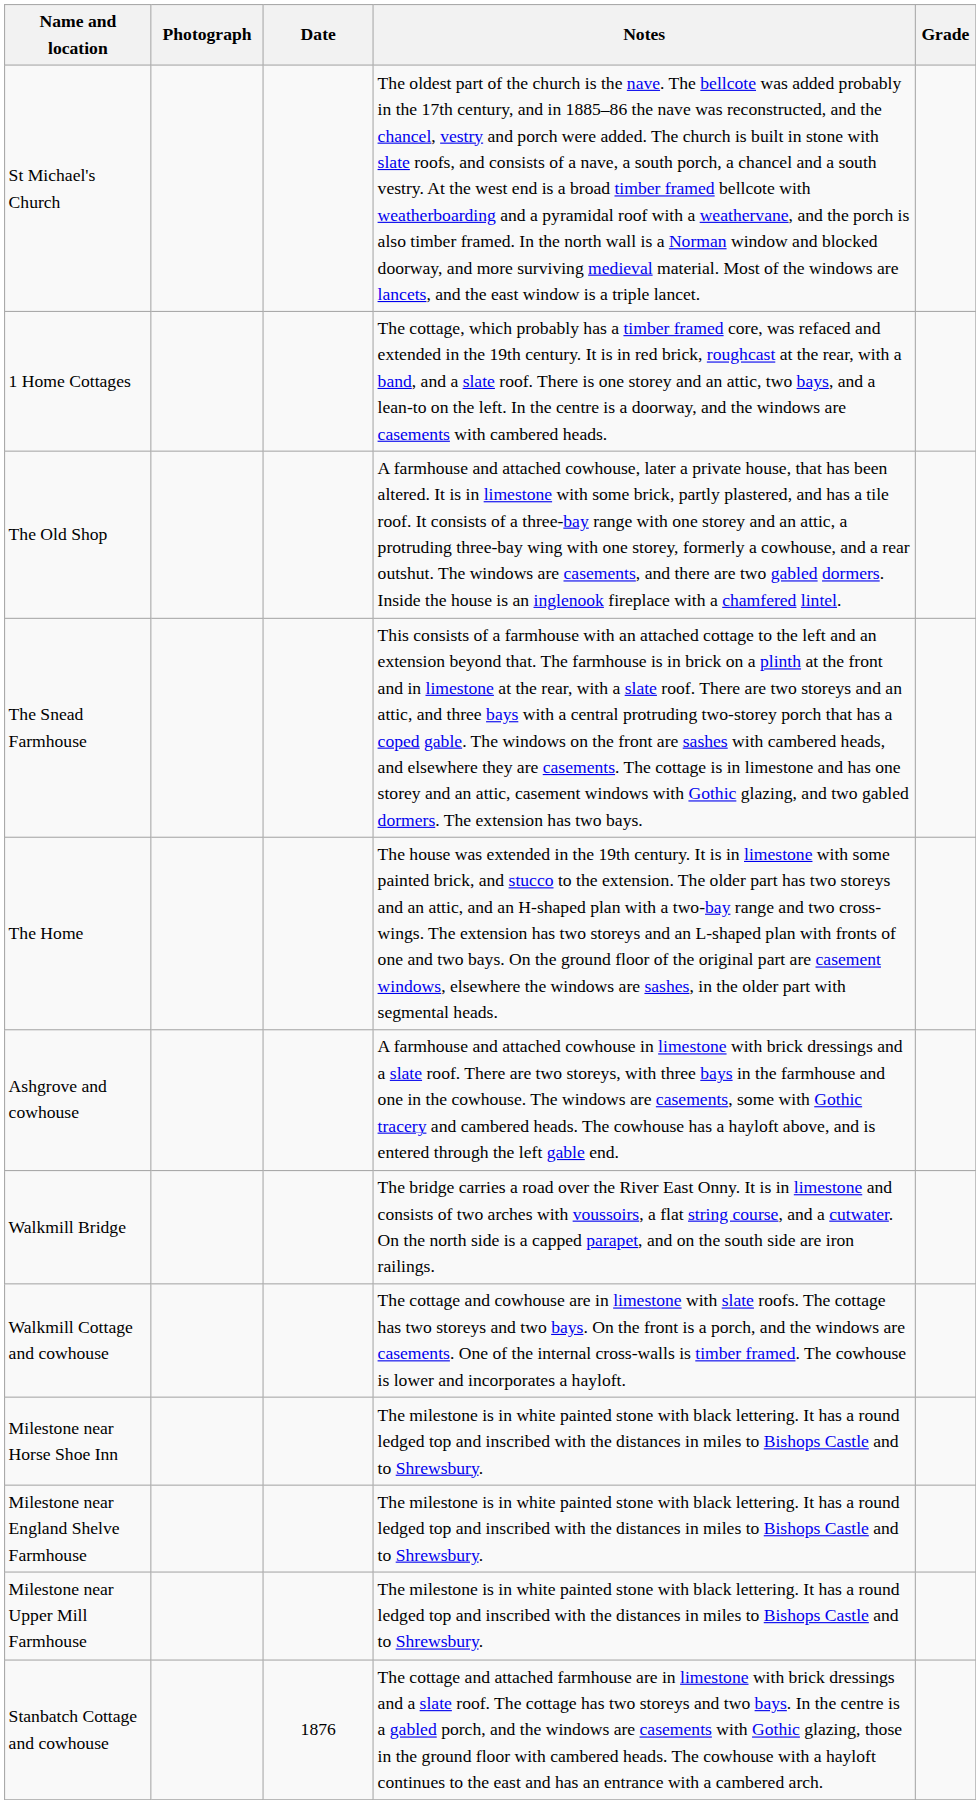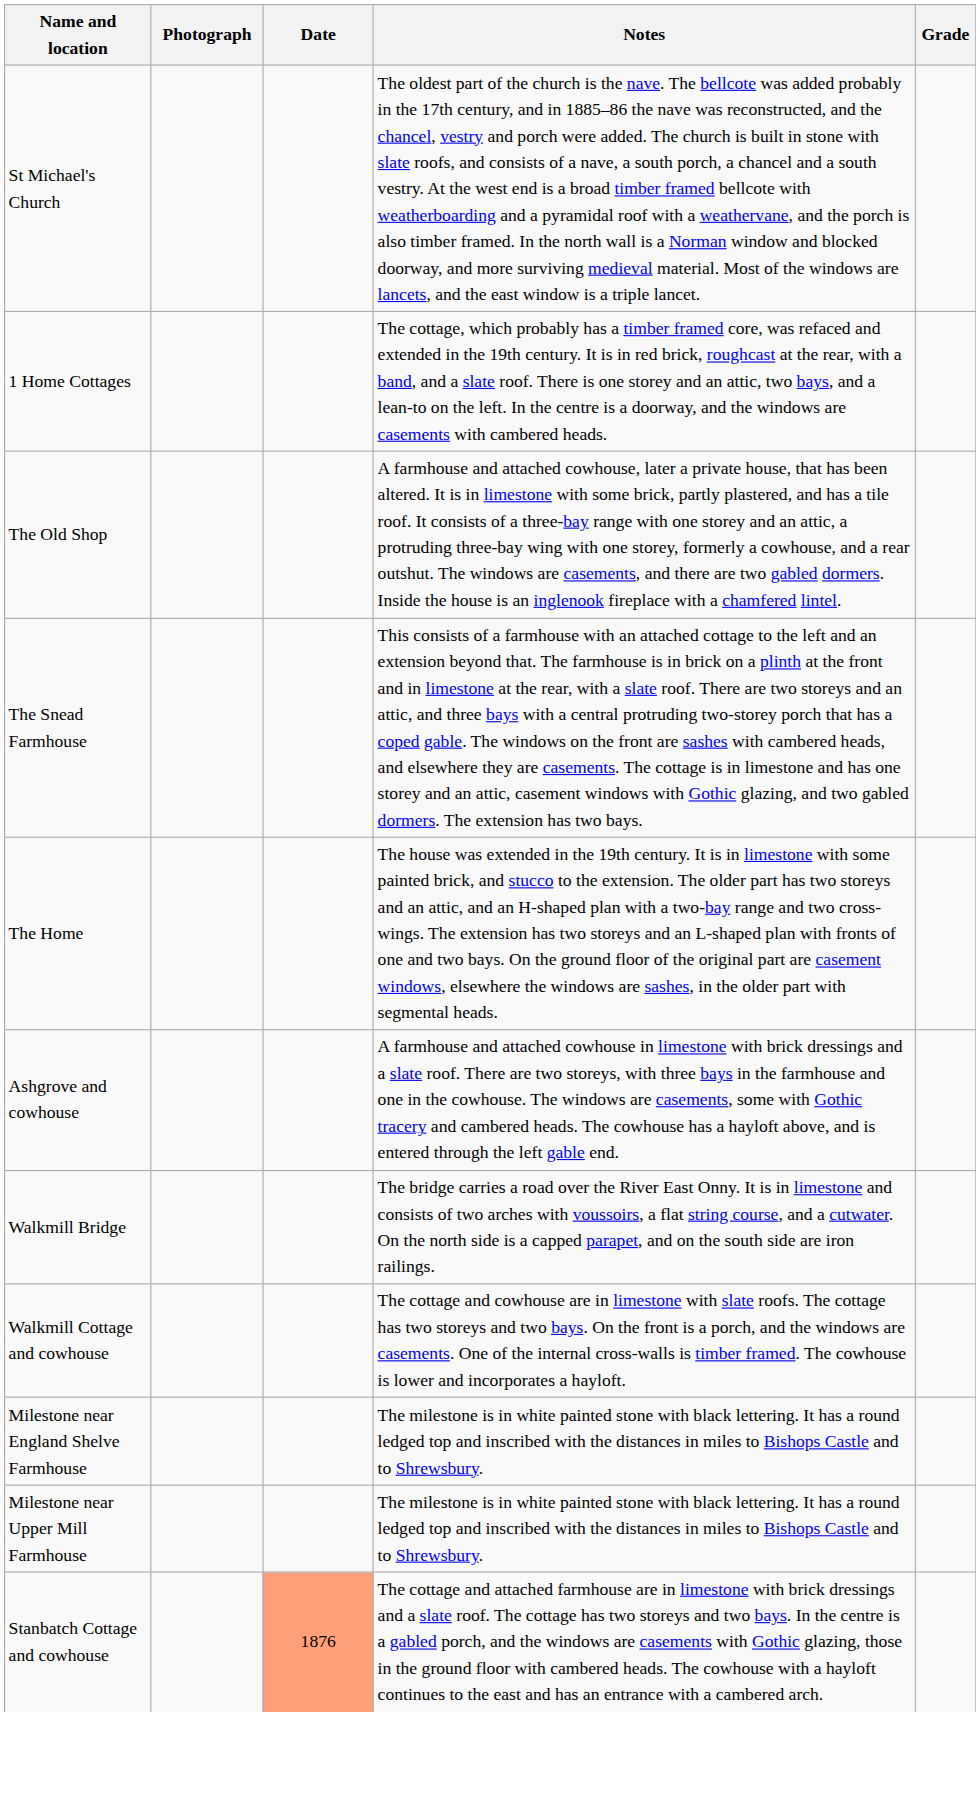 <table class="wikitable sortable plainrowheaders" style="width:100%; border:0; text-align:left; line-height:150%;">
 <tr>
 <th scope="col"  style="width:150px">Name and location</th>
 <th scope="col"  style="width:100px" class="unsortable">Photograph</th>
 <th scope="col"  style="width:120px">Date</th>
 <th scope="col"  style="width:650px" class="unsortable">Notes</th>
 <th scope="col"  style="width:50px">Grade</th>
 </tr>
 <tr>
 <td>St Michael's Church<br><small></small></td>
 <td></td>
 <td align="center"></td>
 <td>The oldest part of the church is the <a href='#'>nave</a>.  The <a href='#'>bellcote</a> was added probably in the 17th century, and in 1885–86 the nave was reconstructed, and the <a href='#'>chancel</a>, <a href='#'>vestry</a> and porch were added.  The church is built in stone with <a href='#'>slate</a> roofs, and consists of a nave, a south porch, a chancel and a south vestry.  At the west end is a broad <a href='#'>timber framed</a> bellcote with <a href='#'>weatherboarding</a> and a pyramidal roof with a <a href='#'>weathervane</a>, and the porch is also timber framed.  In the north wall is a <a href='#'>Norman</a> window and blocked doorway, and more surviving <a href='#'>medieval</a> material.  Most of the windows are <a href='#'>lancets</a>, and the east window is a triple lancet.</td>
 <td align="center" ></td>
 </tr>
 <tr>
 <td>1 Home Cottages<br><small></small></td>
 <td></td>
 <td align="center"></td>
 <td>The cottage, which probably has a <a href='#'>timber framed</a> core, was refaced and extended in the 19th century.  It is in red brick, <a href='#'>roughcast</a> at the rear, with a <a href='#'>band</a>, and a <a href='#'>slate</a> roof.  There is one storey and an attic, two <a href='#'>bays</a>, and a lean-to on the left.  In the centre is a doorway, and the windows are <a href='#'>casements</a> with cambered heads.</td>
 <td align="center" ></td>
 </tr>
 <tr>
 <td>The Old Shop<br><small></small></td>
 <td></td>
 <td align="center"></td>
 <td>A farmhouse and attached cowhouse, later a private house, that has been altered.  It is in <a href='#'>limestone</a> with some brick, partly plastered, and has a tile roof.  It consists of a three-<a href='#'>bay</a> range with one storey and an attic, a protruding three-bay wing with one storey, formerly a cowhouse, and a rear outshut.  The windows are <a href='#'>casements</a>, and there are two <a href='#'>gabled</a> <a href='#'>dormers</a>.  Inside the house is an <a href='#'>inglenook</a> fireplace with a <a href='#'>chamfered</a> <a href='#'>lintel</a>.</td>
 <td align="center" ></td>
 </tr>
 <tr>
 <td>The Snead Farmhouse<br><small></small></td>
 <td></td>
 <td align="center"></td>
 <td>This consists of a farmhouse with an attached cottage to the left and an extension beyond that.  The farmhouse is in brick on a <a href='#'>plinth</a> at the front and in <a href='#'>limestone</a> at the rear, with a <a href='#'>slate</a> roof.  There are two storeys and an attic, and three <a href='#'>bays</a> with a central protruding two-storey porch that has a <a href='#'>coped</a> <a href='#'>gable</a>.  The windows on the front are <a href='#'>sashes</a> with cambered heads, and elsewhere they are <a href='#'>casements</a>.  The cottage is in limestone and has one storey and an attic, casement windows with <a href='#'>Gothic</a> glazing, and two gabled <a href='#'>dormers</a>.  The extension has two bays.</td>
 <td align="center" ></td>
 </tr>
 <tr>
 <td>The Home<br><small></small></td>
 <td></td>
 <td align="center"></td>
 <td>The house was extended in the 19th century.  It is in <a href='#'>limestone</a> with some painted brick, and <a href='#'>stucco</a> to the extension.  The older part has two storeys and an attic, and an H-shaped plan with a two-<a href='#'>bay</a> range and two cross-wings.  The extension has two storeys and an L-shaped plan with fronts of one and two bays.  On the ground floor of the original part are <a href='#'>casement windows</a>, elsewhere the windows are <a href='#'>sashes</a>, in the older part with segmental heads.</td>
 <td align="center" ></td>
 </tr>
 <tr>
 <td>Ashgrove and cowhouse<br><small></small></td>
 <td></td>
 <td align="center"></td>
 <td>A farmhouse and attached cowhouse in <a href='#'>limestone</a> with brick dressings and a <a href='#'>slate</a> roof.  There are two storeys, with three <a href='#'>bays</a> in the farmhouse and one in the cowhouse.  The windows are <a href='#'>casements</a>, some with <a href='#'>Gothic</a> <a href='#'>tracery</a> and cambered heads.  The cowhouse has a hayloft above, and is entered through the left <a href='#'>gable</a> end.</td>
 <td align="center" ></td>
 </tr>
 <tr>
 <td>Walkmill Bridge<br><small></small></td>
 <td></td>
 <td align="center"></td>
 <td>The bridge carries a road over the River East Onny.  It is in <a href='#'>limestone</a> and consists of two arches with <a href='#'>voussoirs</a>, a flat <a href='#'>string course</a>, and a <a href='#'>cutwater</a>.  On the north side is a capped <a href='#'>parapet</a>, and on the south side are iron railings.</td>
 <td align="center" ></td>
 </tr>
 <tr>
 <td>Walkmill Cottage and cowhouse<br><small></small></td>
 <td></td>
 <td align="center"></td>
 <td>The cottage and cowhouse are in <a href='#'>limestone</a> with <a href='#'>slate</a> roofs.  The cottage has two storeys and two <a href='#'>bays</a>.  On the front is a porch, and the windows are <a href='#'>casements</a>.  One of the internal cross-walls is <a href='#'>timber framed</a>.  The cowhouse is lower and incorporates a hayloft.</td>
 <td align="center" ></td>
 </tr>
 <tr>
-<td>Milestone near Horse Shoe Inn<br><small></small></td>
-<td></td>
-<td align="center"></td>
-<td>The milestone is in white painted stone with black lettering.  It has a round ledged top and inscribed with the distances in miles to <a href='#'>Bishops Castle</a> and to <a href='#'>Shrewsbury</a>.</td>
-<td align="center" ></td>
-</tr>
-<tr>
 <td>Milestone near England Shelve Farmhouse<br><small></small></td>
 <td></td>
 <td align="center"></td>
 <td>The milestone is in white painted stone with black lettering.  It has a round ledged top and inscribed with the distances in miles to <a href='#'>Bishops Castle</a> and to <a href='#'>Shrewsbury</a>.</td>
 <td align="center" ></td>
 </tr>
 <tr>
 <td>Milestone near Upper Mill Farmhouse<br><small></small></td>
 <td></td>
 <td align="center"></td>
 <td>The milestone is in white painted stone with black lettering.  It has a round ledged top and inscribed with the distances in miles to <a href='#'>Bishops Castle</a> and to <a href='#'>Shrewsbury</a>.</td>
 <td align="center" ></td>
 </tr>
 <tr>
 <td>Stanbatch Cottage and cowhouse<br><small></small></td>
 <td></td>
-<td align="center">1876</td>
+<td align="center" style="background: lightsalmon;">1876</td>
 <td>The cottage and attached farmhouse are in <a href='#'>limestone</a> with brick dressings and a <a href='#'>slate</a> roof.  The cottage has two storeys and two <a href='#'>bays</a>.  In the centre is a <a href='#'>gabled</a> porch, and the windows are <a href='#'>casements</a> with <a href='#'>Gothic</a> glazing, those in the ground floor with cambered heads.  The cowhouse with a hayloft continues to the east and has an entrance with a cambered arch.</td>
 <td align="center" ></td>
 </tr>
 <tr>
 </tr>
 </table>
